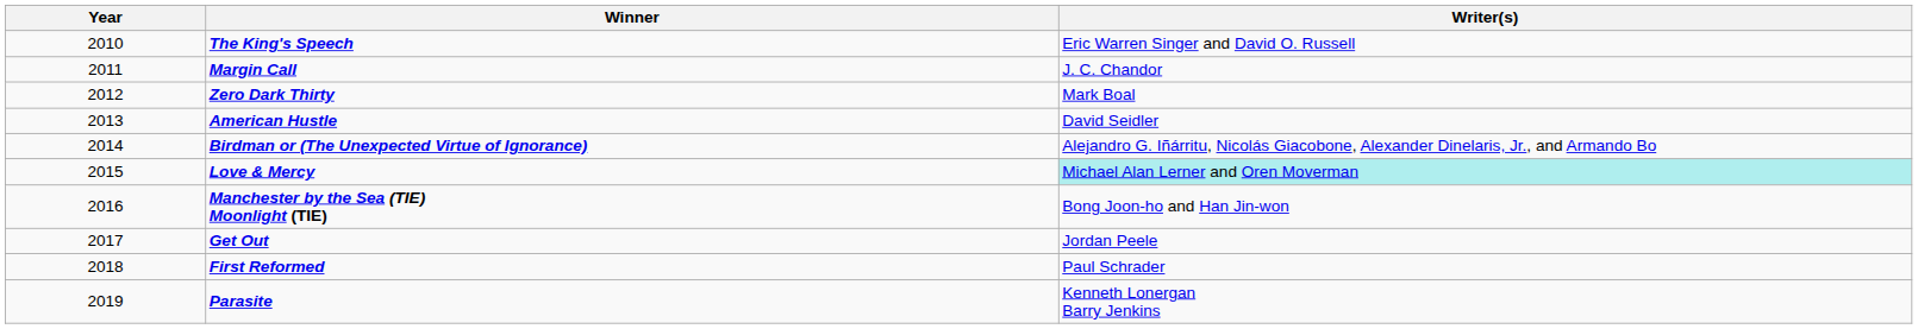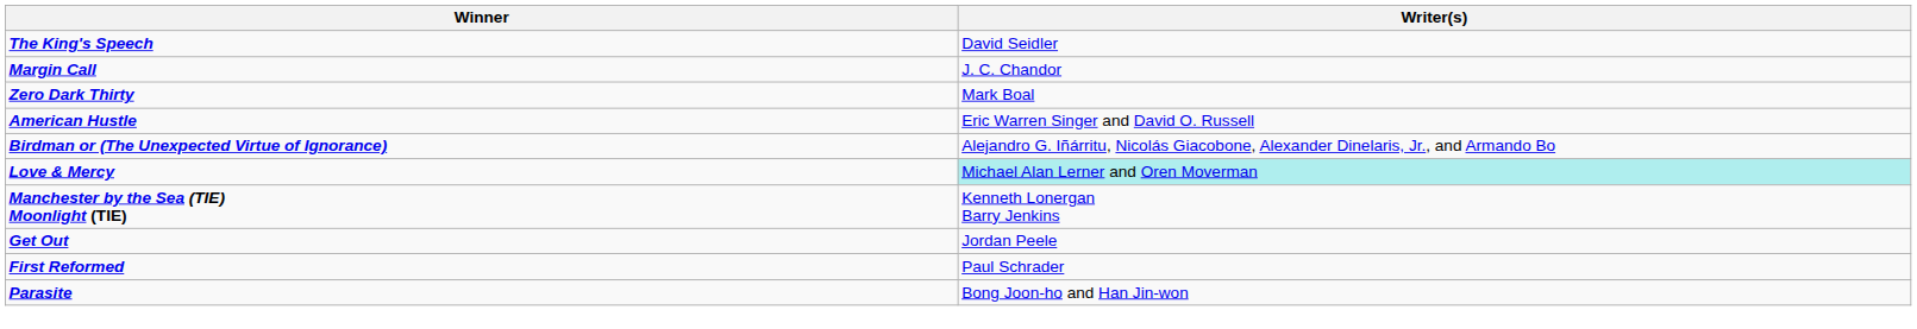 <table class="wikitable" width="95%" cellpadding="5">
 <tr>
-<th width="100"><strong>Year</strong></th>
 <th width="450"><strong>Winner</strong></th>
 <th width="450"><strong>Writer(s)</strong></th>
 </tr>
 <tr>
-<td style="text-align:center;">2010</td>
 <td><strong><em><a href='#'>The King's Speech</a></em></strong></td>
-<td><a href='#'>Eric Warren Singer</a> and <a href='#'>David O. Russell</a></td>
+<td><a href='#'>David Seidler</a></td>
 </tr>
 <tr>
-<td style="text-align:center;">2011</td>
 <td><strong><em><a href='#'>Margin Call</a></em></strong></td>
 <td><a href='#'>J. C. Chandor</a></td>
 </tr>
 <tr>
-<td style="text-align:center;">2012</td>
 <td><strong><em><a href='#'>Zero Dark Thirty</a></em></strong></td>
 <td><a href='#'>Mark Boal</a></td>
 </tr>
 <tr>
-<td style="text-align:center;">2013</td>
 <td><strong><em><a href='#'>American Hustle</a></em></strong></td>
-<td><a href='#'>David Seidler</a></td>
+<td><a href='#'>Eric Warren Singer</a> and <a href='#'>David O. Russell</a></td>
 </tr>
 <tr>
-<td style="text-align:center;">2014</td>
 <td><strong><em><a href='#'>Birdman or (The Unexpected Virtue of Ignorance)</a></em></strong></td>
 <td><a href='#'>Alejandro G. Iñárritu</a>, <a href='#'>Nicolás Giacobone</a>, <a href='#'>Alexander Dinelaris, Jr.</a>, and <a href='#'>Armando Bo</a></td>
 </tr>
 <tr>
-<td style="text-align:center;">2015</td>
 <td><strong><em><a href='#'>Love & Mercy</a></em></strong></td>
 <td style="background: paleturquoise;"><a href='#'>Michael Alan Lerner</a> and <a href='#'>Oren Moverman</a></td>
 </tr>
 <tr>
-<td style="text-align:center;">2016</td>
 <td><strong><em><a href='#'>Manchester by the Sea</a><em> (TIE)<strong><br></em></strong><a href='#'>Moonlight</a></em> (TIE)</strong></td>
-<td><a href='#'>Bong Joon-ho</a> and <a href='#'>Han Jin-won</a></td>
+<td><a href='#'>Kenneth Lonergan</a><br><a href='#'>Barry Jenkins</a></td>
 </tr>
 <tr>
-<td style="text-align:center;">2017</td>
 <td><strong><em><a href='#'>Get Out</a></em></strong></td>
 <td><a href='#'>Jordan Peele</a></td>
 </tr>
 <tr>
-<td style="text-align:center;">2018</td>
 <td><strong><em><a href='#'>First Reformed</a></em></strong></td>
 <td><a href='#'>Paul Schrader</a></td>
 </tr>
 <tr>
-<td style="text-align:center;">2019</td>
 <td><strong><em><a href='#'>Parasite</a></em></strong></td>
-<td><a href='#'>Kenneth Lonergan</a><br><a href='#'>Barry Jenkins</a></td>
+<td><a href='#'>Bong Joon-ho</a> and <a href='#'>Han Jin-won</a></td>
 </tr>
 </table>
